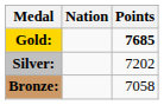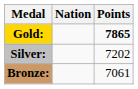 <table class="wikitable">
 <tr>
 <th>Medal</th>
 <th>Nation</th>
 <th>Points</th>
 </tr>
 <tr>
 <td style="text-align:center;background-color:gold;"><strong>Gold:</strong></td>
 <td></td>
-<td align="right"><strong>7685</strong></td>
+<td align="right"><strong>7865</strong></td>
 </tr>
 <tr>
 <td style="text-align:center;background-color:silver;"><strong>Silver:</strong></td>
 <td></td>
 <td align="right">7202</td>
 </tr>
 <tr>
 <td style="text-align:center;background-color:#CC9966;"><strong>Bronze:</strong></td>
 <td></td>
-<td align="right">7058</td>
+<td align="right">7061</td>
 </tr>
 </table>
